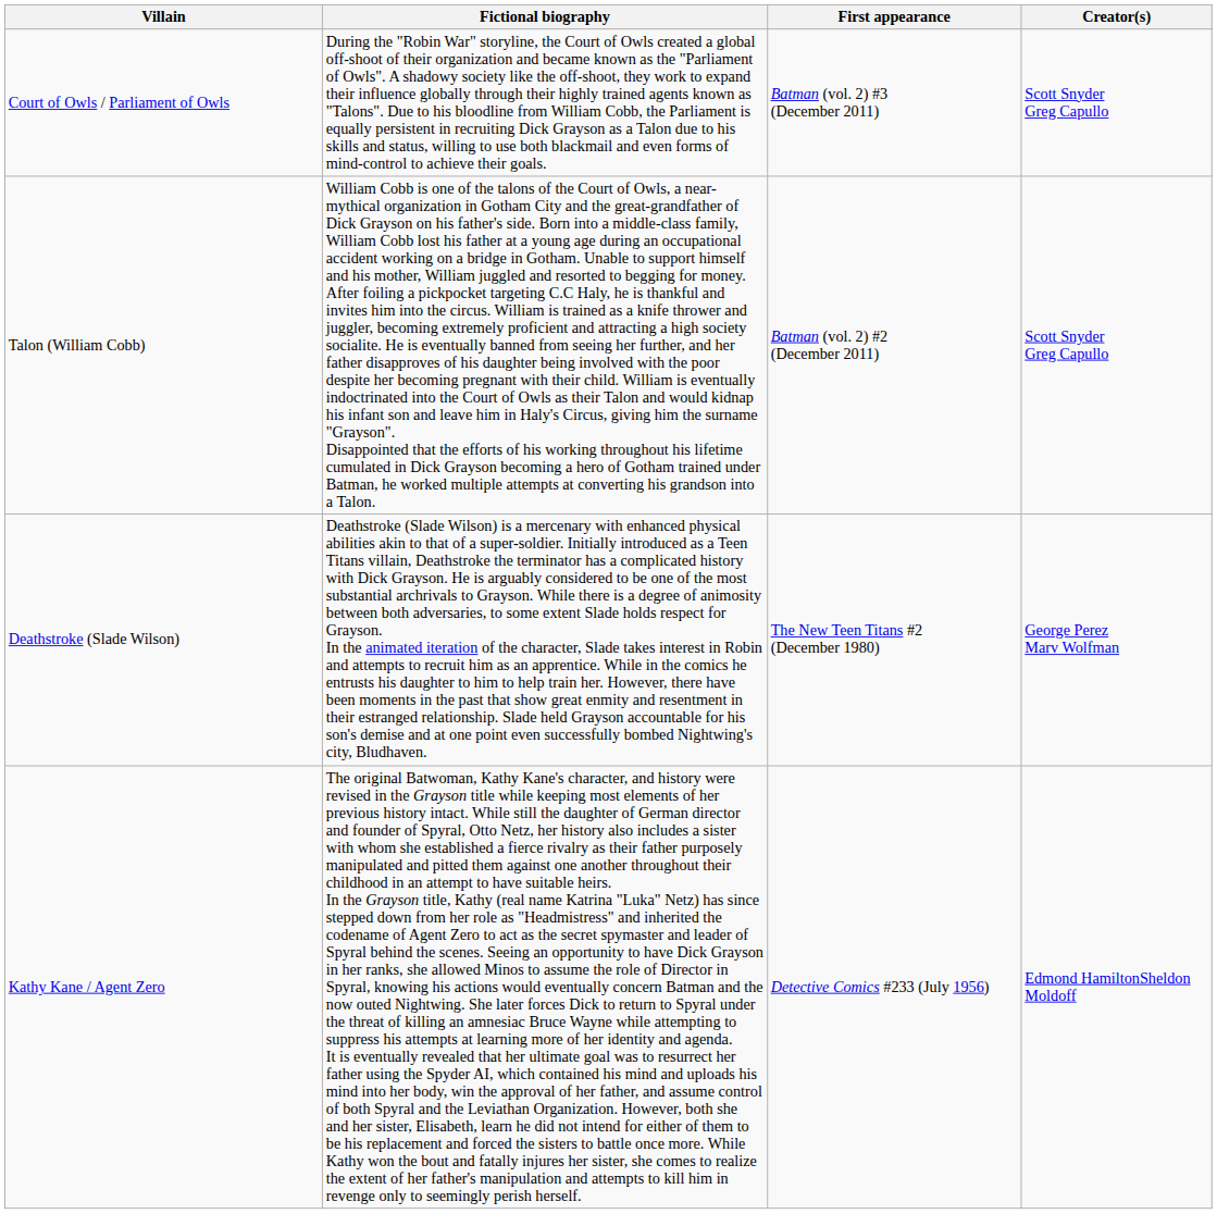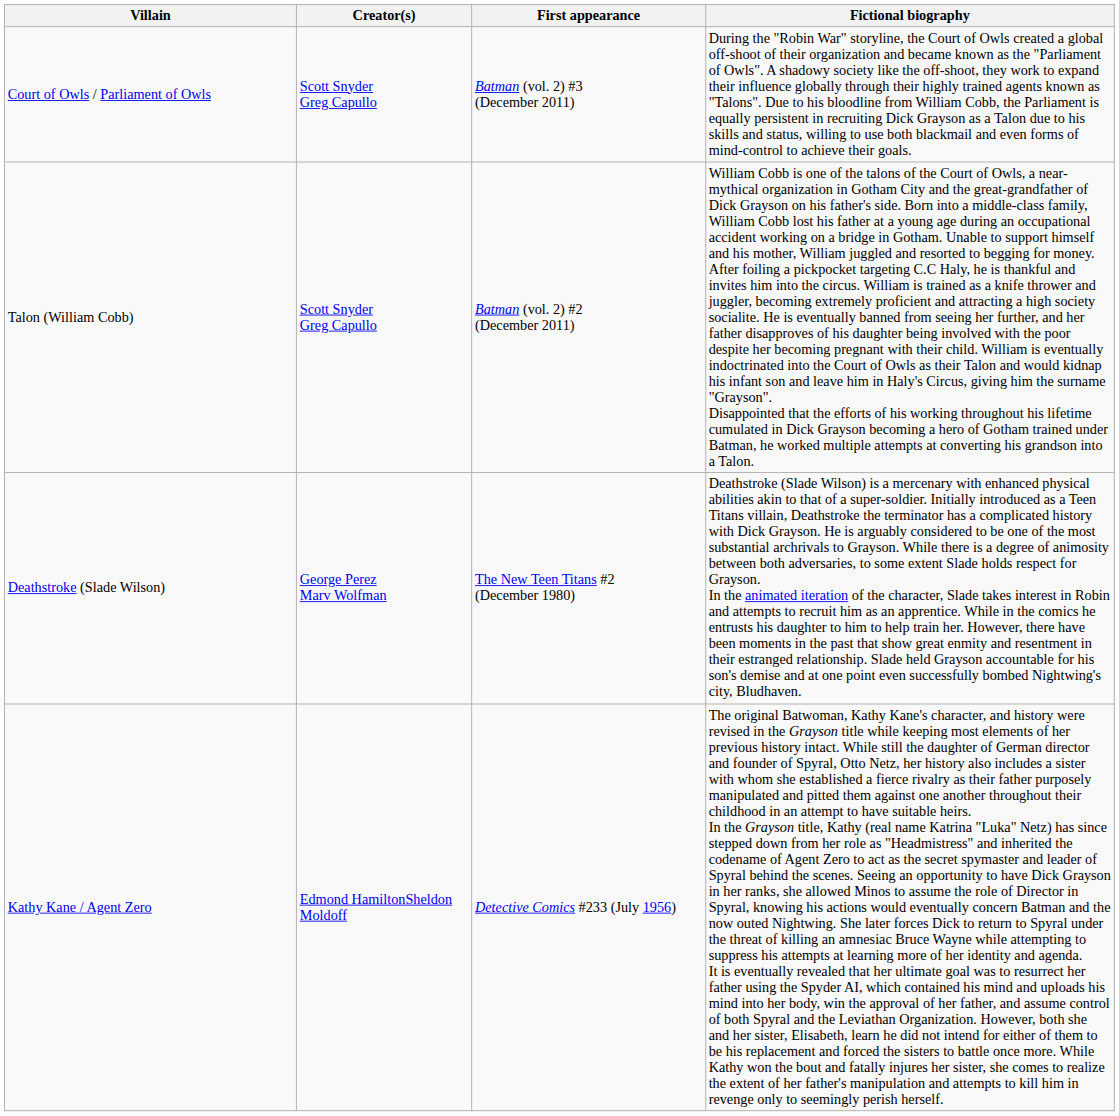 <table class="wikitable">
 <tr>
 <th style="width:25%">Villain</th>
+<th style="width:15%;">Creator(s)</th>
+<th style="width:20%;">First appearance</th>
 <th style="width:35%;">Fictional biography</th>
-<th style="width:20%;">First appearance</th>
-<th style="width:15%;">Creator(s)</th>
 </tr>
 <tr>
 <td><a href='#'>Court of Owls</a> / <a href='#'>Parliament of Owls</a></td>
+<td><a href='#'>Scott Snyder</a><br><a href='#'>Greg Capullo</a></td>
+<td><em><a href='#'>Batman</a></em> (vol. 2) #3<br>(December 2011)</td>
 <td>During the "Robin War" storyline, the Court of Owls created a global off-shoot of their organization and became known as the "Parliament of Owls". A shadowy society like the off-shoot, they work to expand their influence globally through their highly trained agents known as "Talons". Due to his bloodline from William Cobb, the Parliament is equally persistent in recruiting Dick Grayson as a Talon due to his skills and status, willing to use both blackmail and even forms of mind-control to achieve their goals.</td>
-<td><em><a href='#'>Batman</a></em> (vol. 2) #3<br>(December 2011)</td>
-<td><a href='#'>Scott Snyder</a><br><a href='#'>Greg Capullo</a></td>
 </tr>
 <tr>
 <td>Talon (William Cobb)</td>
+<td><a href='#'>Scott Snyder</a><br><a href='#'>Greg Capullo</a></td>
+<td><em><a href='#'>Batman</a></em> (vol. 2) #2<br>(December 2011)</td>
 <td>William Cobb is one of the talons of the Court of Owls, a near-mythical organization in Gotham City and the great-grandfather of Dick Grayson on his father's side. Born into a middle-class family, William Cobb lost his father at a young age during an occupational accident working on a bridge in Gotham. Unable to support himself and his mother, William juggled and resorted to begging for money. After foiling a pickpocket targeting C.C Haly, he is thankful and invites him into the circus. William is trained as a knife thrower and juggler, becoming extremely proficient and attracting a high society socialite. He is eventually banned from seeing her further, and her father disapproves of his daughter being involved with the poor despite her becoming pregnant with their child. William is eventually indoctrinated into the Court of Owls as their Talon and would kidnap his infant son and leave him in Haly's Circus, giving him the surname "Grayson".<br>Disappointed that the efforts of his working throughout his lifetime cumulated in Dick Grayson becoming a hero of Gotham trained under Batman, he worked multiple attempts at converting his grandson into a Talon.</td>
-<td><em><a href='#'>Batman</a></em> (vol. 2) #2<br>(December 2011)</td>
-<td><a href='#'>Scott Snyder</a><br><a href='#'>Greg Capullo</a></td>
 </tr>
 <tr>
 <td><a href='#'>Deathstroke</a> (Slade Wilson)</td>
+<td><a href='#'>George Perez</a><br><a href='#'>Marv Wolfman</a></td>
+<td><a href='#'>The New Teen Titans</a> #2<br>(December 1980)</td>
 <td>Deathstroke (Slade Wilson) is a mercenary with enhanced physical abilities akin to that of a super-soldier. Initially introduced as a Teen Titans villain, Deathstroke the terminator has a complicated history with Dick Grayson. He is arguably considered to be one of the most substantial archrivals to Grayson.  While there is a degree of animosity between both adversaries, to some extent Slade holds respect for Grayson.<br>In the <a href='#'>animated iteration</a> of the character, Slade takes interest in Robin and attempts to recruit him as an apprentice. While in the comics he entrusts his daughter to him to help train her. However, there have been moments in the past that show great enmity and resentment in their estranged relationship. Slade held Grayson accountable for his son's demise and at one point even successfully bombed Nightwing's city, Bludhaven.</td>
-<td><a href='#'>The New Teen Titans</a> #2<br>(December 1980)</td>
-<td><a href='#'>George Perez</a><br><a href='#'>Marv Wolfman</a></td>
 </tr>
 <tr>
 <td><a href='#'>Kathy Kane / Agent Zero</a></td>
+<td><a href='#'>Edmond Hamilton</a><a href='#'>Sheldon Moldoff</a></td>
+<td><em><a href='#'>Detective Comics</a></em> #233 (July <a href='#'>1956</a>)</td>
 <td>The original Batwoman, Kathy Kane's character, and history were revised in the <em>Grayson</em> title while keeping most elements of her previous history intact. While still the daughter of German director and founder of Spyral, Otto Netz, her history also includes a sister with whom she established a fierce rivalry as their father purposely manipulated and pitted them against one another throughout their childhood in an attempt to have suitable heirs.<br>In the <em>Grayson</em> title, Kathy (real name Katrina "Luka" Netz) has since stepped down from her role as "Headmistress" and inherited the codename of Agent Zero to act as the secret spymaster and leader of Spyral behind the scenes. Seeing an opportunity to have Dick Grayson in her ranks, she allowed Minos to assume the role of Director in Spyral, knowing his actions would eventually concern Batman and the now outed Nightwing. She later forces Dick to return to Spyral under the threat of killing an amnesiac Bruce Wayne while attempting to suppress his attempts at learning more of her identity and agenda.<br>It is eventually revealed that her ultimate goal was to resurrect her father using the Spyder AI, which contained his mind and uploads his mind into her body, win the approval of her father, and assume control of both Spyral and the Leviathan Organization. However, both she and her sister, Elisabeth, learn he did not intend for either of them to be his replacement and forced the sisters to battle once more. While Kathy won the bout and fatally injures her sister, she comes to realize the extent of her father's manipulation and attempts to kill him in revenge only to seemingly perish herself.</td>
-<td><em><a href='#'>Detective Comics</a></em> #233 (July <a href='#'>1956</a>)</td>
-<td><a href='#'>Edmond Hamilton</a><a href='#'>Sheldon Moldoff</a></td>
 </tr>
 </table>
